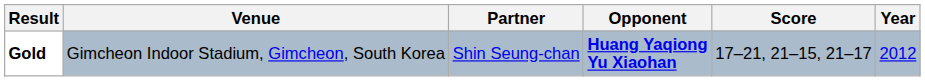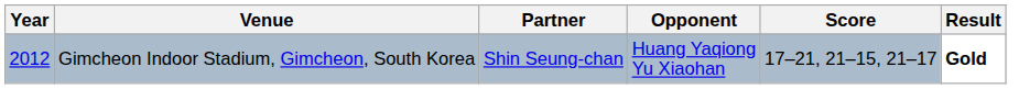 <table class="sortable wikitable" style="font-size: 90%;">
 <tr>
-<th>Result</th>
+<th>Year</th>
 <th>Venue</th>
 <th>Partner</th>
 <th>Opponent</th>
 <th>Score</th>
-<th>Year</th>
+<th>Result</th>
 </tr>
 <tr style="background:#AABBCC">
-<td style="text-align:left; background:white"> <strong>Gold</strong></td>
+<td align="center"><a href='#'>2012</a></td>
 <td align="left">Gimcheon Indoor Stadium, <a href='#'>Gimcheon</a>, South Korea</td>
 <td align="left"> <a href='#'>Shin Seung-chan</a></td>
-<td align="left"><strong> <a href='#'>Huang Yaqiong</a><br> <a href='#'>Yu Xiaohan</a></strong></td>
+<td align="left"> <a href='#'>Huang Yaqiong</a><br> <a href='#'>Yu Xiaohan</a></td>
 <td align="left">17–21, 21–15, 21–17</td>
-<td align="center"><a href='#'>2012</a></td>
+<td style="text-align:left; background:white"> <strong>Gold</strong></td>
 </tr>
 </table>
